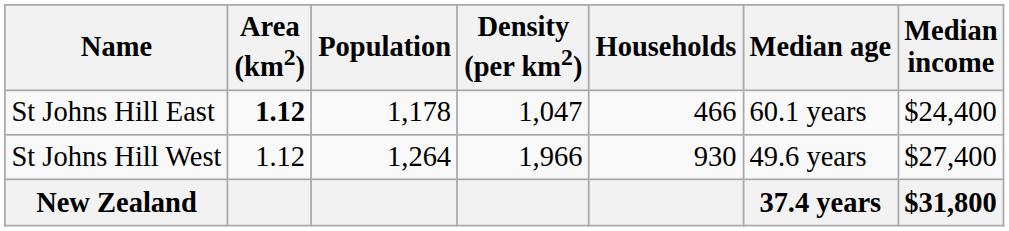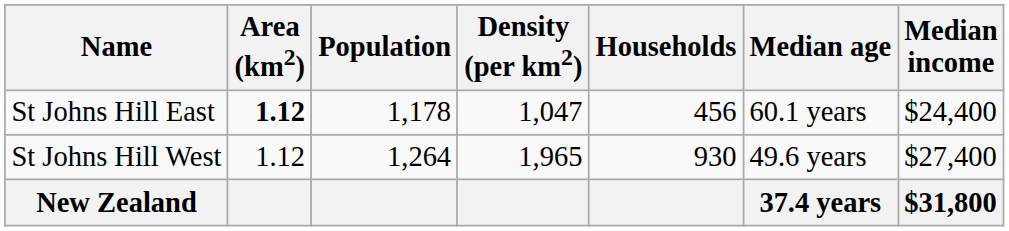 <table class="wikitable">
 <tr>
 <th>Name</th>
 <th>Area<br>(km<sup>2</sup>)</th>
 <th>Population</th>
 <th>Density<br>(per km<sup>2</sup>)</th>
 <th>Households</th>
 <th>Median age</th>
 <th>Median<br>income</th>
 </tr>
 <tr>
 <td>St Johns Hill East</td>
 <td style="text-align:right;"><strong>1.12</strong></td>
 <td style="text-align:right;">1,178</td>
 <td style="text-align:right;">1,047</td>
-<td style="text-align:right;">466</td>
+<td style="text-align:right;">456</td>
 <td>60.1 years</td>
 <td>$24,400</td>
 </tr>
 <tr>
 <td>St Johns Hill West</td>
 <td style="text-align:right;">1.12</td>
 <td style="text-align:right;">1,264</td>
-<td style="text-align:right;">1,966</td>
+<td style="text-align:right;">1,965</td>
 <td style="text-align:right;">930</td>
 <td>49.6 years</td>
 <td>$27,400</td>
 </tr>
 <tr>
 <th>New Zealand</th>
 <th></th>
 <th></th>
 <th></th>
 <th></th>
 <th>37.4 years</th>
 <th style="text-align:left;">$31,800</th>
 </tr>
 </table>
